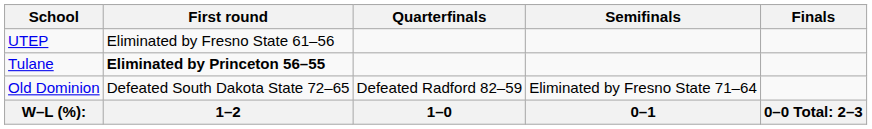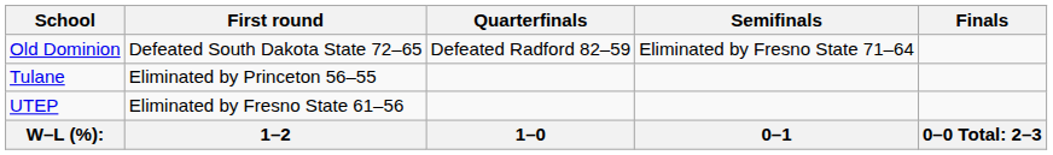 <table class="sortable wikitable" style="white-space:nowrap; font-size:90%;">
 <tr>
 <th>School</th>
 <th>First round</th>
 <th>Quarterfinals</th>
 <th>Semifinals</th>
 <th>Finals</th>
 </tr>
 <tr>
-<td><a href='#'>UTEP</a></td>
-<td>Eliminated by Fresno State 61–56</td>
+<td><a href='#'>Old Dominion</a></td>
+<td>Defeated South Dakota State 72–65</td>
+<td>Defeated Radford 82–59</td>
+<td>Eliminated by Fresno State 71–64</td>
+<td></td>
+</tr>
+<tr>
+<td><a href='#'>Tulane</a></td>
+<td>Eliminated by Princeton 56–55</td>
 <td></td>
 <td></td>
 <td></td>
 </tr>
 <tr>
-<td><a href='#'>Tulane</a></td>
-<td><strong>Eliminated by Princeton 56–55</strong></td>
+<td><a href='#'>UTEP</a></td>
+<td>Eliminated by Fresno State 61–56</td>
 <td></td>
 <td></td>
-<td></td>
-</tr>
-<tr>
-<td><a href='#'>Old Dominion</a></td>
-<td>Defeated South Dakota State 72–65</td>
-<td>Defeated Radford 82–59</td>
-<td>Eliminated by Fresno State 71–64</td>
 <td></td>
 </tr>
 <tr>
 <th>W–L (%):</th>
 <th>1–2 </th>
 <th>1–0 </th>
 <th>0–1 </th>
 <th>0–0  Total: 2–3 </th>
 </tr>
 </table>
